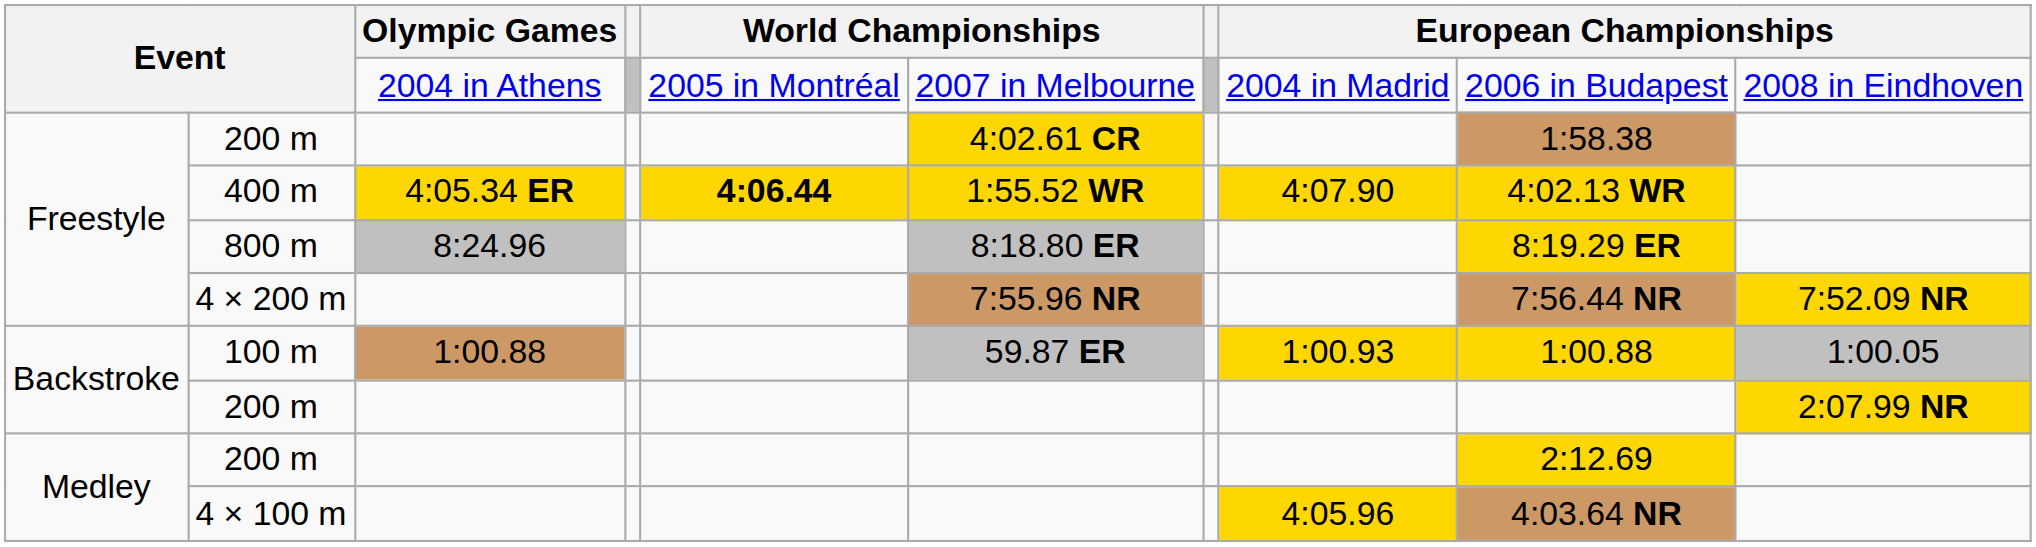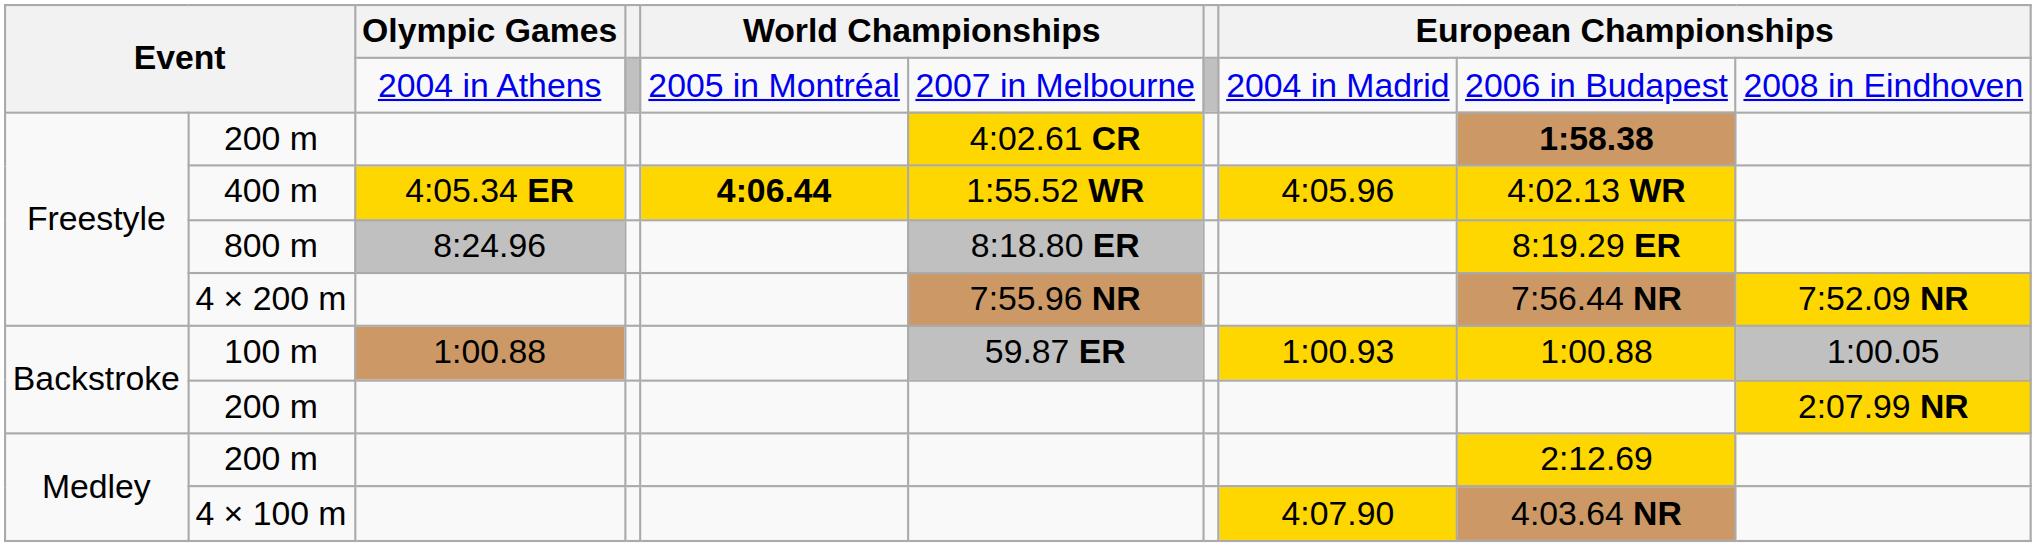 <table class="wikitable">
 <tr>
 <th rowspan="2" colspan="2">Event</th>
 <th>Olympic Games</th>
 <th></th>
 <th colspan="2">World Championships</th>
 <th></th>
 <th colspan="3">European Championships</th>
 </tr>
 <tr>
 <td style="text-align:center;"><a href='#'>2004 in Athens</a> <br></td>
 <td style="text-align:center; background:silver;"></td>
 <td style="text-align:center;"><a href='#'>2005 in Montréal</a> <br></td>
 <td style="text-align:center;"><a href='#'>2007 in Melbourne</a> <br></td>
 <td style="text-align:center; background:silver;"></td>
 <td style="text-align:center;"><a href='#'>2004 in Madrid</a> <br></td>
 <td style="text-align:center;"><a href='#'>2006 in Budapest</a> <br></td>
 <td style="text-align:center;"><a href='#'>2008 in Eindhoven</a> <br></td>
 </tr>
 <tr>
 <td rowspan="4" style="text-align:center;">Freestyle</td>
 <td style="text-align:center;">200 m</td>
 <td></td>
 <td style="text-align:center;"></td>
 <td></td>
 <td style="text-align:center; background:gold;">4:02.61  <strong>CR</strong></td>
 <td></td>
 <td></td>
-<td style="text-align:center; background:#c96;">1:58.38</td>
+<td style="text-align:center; background:#c96;"><strong>1:58.38</strong></td>
 <td></td>
 </tr>
 <tr>
 <td style="text-align:center;">400 m</td>
 <td style="text-align:center; background:gold;">4:05.34  <strong>ER</strong></td>
 <td style="text-align:center;"></td>
 <td style="text-align:center; background:gold;"><strong>4:06.44</strong></td>
 <td style="text-align:center; background:gold;">1:55.52 <strong>WR</strong></td>
 <td style="text-align:center;"></td>
-<td style="text-align:center; background:gold;">4:07.90</td>
+<td style="text-align:center; background:gold;">4:05.96</td>
 <td style="text-align:center; background:gold;">4:02.13 <strong>WR</strong></td>
 <td></td>
 </tr>
 <tr>
 <td style="text-align:center;">800 m</td>
 <td style="text-align:center; background:silver;">8:24.96</td>
 <td style="text-align:center;"></td>
 <td></td>
 <td style="text-align:center; background:silver;">8:18.80 <strong>ER</strong></td>
 <td></td>
 <td></td>
 <td style="text-align:center; background:gold;">8:19.29 <strong>ER</strong></td>
 <td></td>
 </tr>
 <tr>
 <td style="text-align:center;">4 × 200 m</td>
 <td></td>
 <td style="text-align:center;"></td>
 <td></td>
 <td style="text-align:center; background:#c96;">7:55.96 <strong>NR</strong></td>
 <td></td>
 <td></td>
 <td style="text-align:center; background:#c96;">7:56.44 <strong>NR</strong></td>
 <td style="text-align:center; background:gold;">7:52.09 <strong>NR</strong></td>
 </tr>
 <tr>
 <td rowspan="2" style="text-align:center;">Backstroke</td>
 <td style="text-align:center;">100 m</td>
 <td style="text-align:center; background:#c96;">1:00.88</td>
 <td></td>
 <td></td>
 <td style="text-align:center; background:silver;">59.87 <strong>ER</strong></td>
 <td></td>
 <td style="text-align:center; background:gold;">1:00.93</td>
 <td style="text-align:center; background:gold;">1:00.88</td>
 <td style="text-align:center; background:silver;">1:00.05</td>
 </tr>
 <tr>
 <td style="text-align:center;">200 m</td>
 <td style="text-align:center;"></td>
 <td></td>
 <td></td>
 <td></td>
 <td></td>
 <td style="text-align:center;"></td>
 <td style="text-align:center;"></td>
 <td style="text-align:center; background:gold;">2:07.99 <strong>NR</strong></td>
 </tr>
 <tr>
 <td rowspan="2" style="text-align:center;">Medley</td>
 <td style="text-align:center;">200 m</td>
 <td></td>
 <td></td>
 <td></td>
 <td></td>
 <td></td>
 <td></td>
 <td style="text-align:center; background:gold;">2:12.69</td>
 <td></td>
 </tr>
 <tr>
 <td style="text-align:center;">4 × 100 m</td>
 <td></td>
 <td></td>
 <td></td>
 <td></td>
 <td></td>
-<td style="text-align:center; background:gold;">4:05.96</td>
+<td style="text-align:center; background:gold;">4:07.90</td>
 <td style="text-align:center; background:#c96;">4:03.64 <strong>NR</strong></td>
 <td></td>
 </tr>
 </table>
